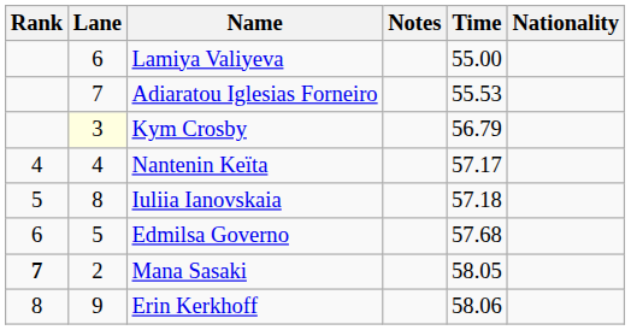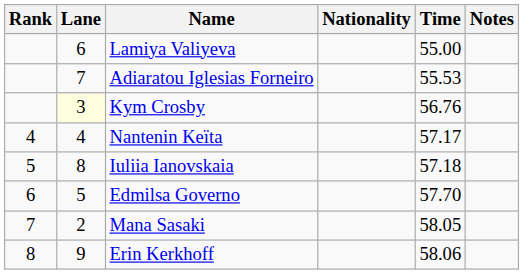 <table class="wikitable sortable" style="text-align:center">
 <tr>
 <th>Rank</th>
 <th>Lane</th>
 <th>Name</th>
+<th>Nationality</th>
+<th>Time</th>
 <th>Notes</th>
-<th>Time</th>
-<th>Nationality</th>
 </tr>
 <tr>
 <td></td>
 <td>6</td>
 <td align="left"><a href='#'>Lamiya Valiyeva</a></td>
+<td align="left"></td>
+<td>55.00</td>
 <td></td>
-<td>55.00</td>
-<td align="left"></td>
 </tr>
 <tr>
 <td></td>
 <td>7</td>
 <td align="left"><a href='#'>Adiaratou Iglesias Forneiro</a></td>
+<td align="left"></td>
+<td>55.53</td>
 <td></td>
-<td>55.53</td>
-<td align="left"></td>
 </tr>
 <tr>
 <td></td>
 <td style="background: lightyellow;">3</td>
 <td align="left"><a href='#'>Kym Crosby</a></td>
+<td align="left"></td>
+<td>56.76</td>
 <td></td>
-<td>56.79</td>
-<td align="left"></td>
 </tr>
 <tr>
 <td>4</td>
 <td>4</td>
 <td align="left"><a href='#'>Nantenin Keïta</a></td>
+<td align="left"></td>
+<td>57.17</td>
 <td></td>
-<td>57.17</td>
-<td align="left"></td>
 </tr>
 <tr>
 <td>5</td>
 <td>8</td>
 <td align="left"><a href='#'>Iuliia Ianovskaia</a></td>
+<td align="left"></td>
+<td>57.18</td>
 <td></td>
-<td>57.18</td>
-<td align="left"></td>
 </tr>
 <tr>
 <td>6</td>
 <td>5</td>
 <td align="left"><a href='#'>Edmilsa Governo</a></td>
+<td align="left"></td>
+<td>57.70</td>
 <td></td>
-<td>57.68</td>
-<td align="left"></td>
 </tr>
 <tr>
-<td><strong>7</strong></td>
+<td>7</td>
 <td>2</td>
 <td align="left"><a href='#'>Mana Sasaki</a></td>
+<td align="left"></td>
+<td>58.05</td>
 <td></td>
-<td>58.05</td>
-<td align="left"></td>
 </tr>
 <tr>
 <td>8</td>
 <td>9</td>
 <td align="left"><a href='#'>Erin Kerkhoff</a></td>
+<td align="left"></td>
+<td>58.06</td>
 <td></td>
-<td>58.06</td>
-<td align="left"></td>
 </tr>
 </table>
